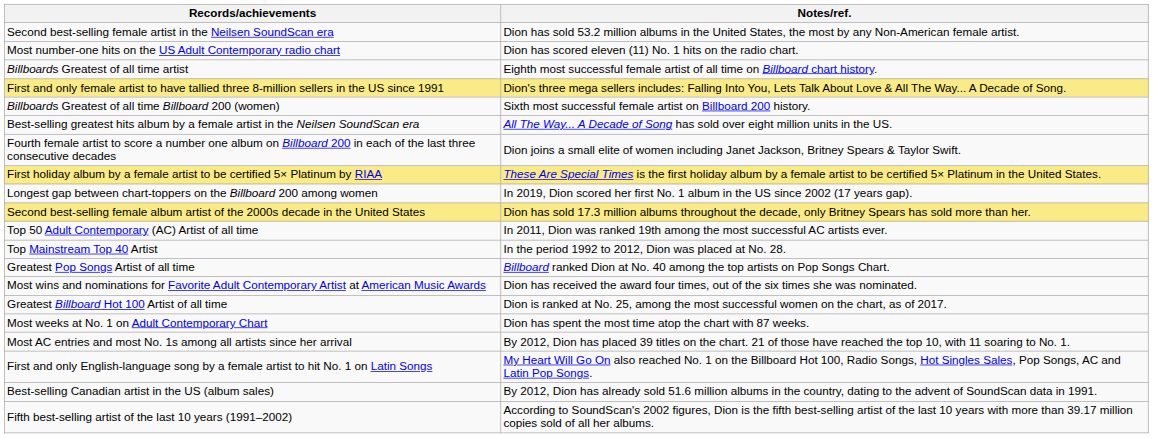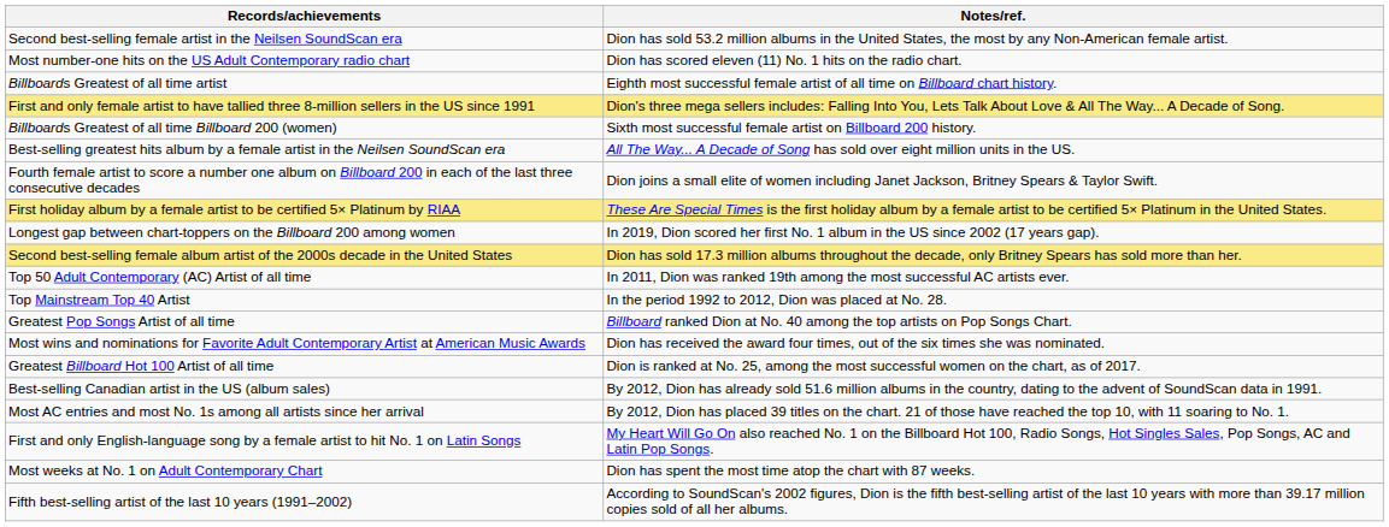 <table class="wikitable" style="text-align:left;">
 <tr>
 <th>Records/achievements</th>
 <th>Notes/ref.</th>
 </tr>
 <tr>
 <td>Second best-selling female artist in the <a href='#'>Neilsen SoundScan era</a></td>
 <td>Dion has sold 53.2 million albums in the United States, the most by any Non-American female artist.</td>
 </tr>
 <tr>
 <td>Most number-one hits on the <a href='#'>US Adult Contemporary radio chart</a></td>
 <td>Dion has scored eleven (11) No. 1 hits on the radio chart.</td>
 </tr>
 <tr>
 <td><em>Billboard</em>s Greatest of all time artist</td>
 <td>Eighth most successful female artist of all time on <a href='#'><em>Billboard</em> chart history</a>.</td>
 </tr>
 <tr style="background:#FAEB86" scope="row">
 <td>First and only female artist to have tallied three 8-million sellers in the US since 1991</td>
 <td>Dion's three mega sellers includes: Falling Into You, Lets Talk About Love & All The Way... A Decade of Song.</td>
 </tr>
 <tr>
 <td><em>Billboard</em>s Greatest of all time <em>Billboard</em> 200 (women)</td>
 <td>Sixth most successful female artist on <a href='#'>Billboard 200</a> history.</td>
 </tr>
 <tr>
 <td>Best-selling greatest hits album by a female artist in the <em>Neilsen SoundScan era</em></td>
 <td><a href='#'><em>All The Way... A Decade of Song</em></a> has sold over eight million units in the US.</td>
 </tr>
 <tr>
 <td>Fourth female artist to score a number one album on <a href='#'><em>Billboard</em> 200</a> in each of the last three consecutive decades</td>
 <td>Dion joins a small elite of women including Janet Jackson, Britney Spears & Taylor Swift.</td>
 </tr>
 <tr scope="row" style="background:#FAEB86">
 <td>First holiday album by a female artist to be certified 5× Platinum by <a href='#'>RIAA</a></td>
 <td><em><a href='#'>These Are Special Times</a></em> is the first holiday album by a female artist to be certified 5× Platinum in the United States.</td>
 </tr>
 <tr>
 <td>Longest gap between chart-toppers on the <em>Billboard</em> 200 among women</td>
 <td>In 2019, Dion scored her first No. 1 album in the US since 2002 (17 years gap).</td>
 </tr>
 <tr scope="row" style="background:#FAEB86">
 <td>Second best-selling female album artist of the 2000s decade in the United States</td>
 <td>Dion has sold 17.3 million albums throughout the decade, only Britney Spears has sold more than her.</td>
 </tr>
 <tr>
 <td>Top 50 <a href='#'>Adult Contemporary</a> (AC) Artist of all time</td>
 <td>In 2011, Dion was ranked 19th among the most successful AC artists ever.</td>
 </tr>
 <tr>
 <td>Top <a href='#'>Mainstream Top 40</a> Artist</td>
 <td>In the period 1992 to 2012, Dion was placed at No. 28.</td>
 </tr>
 <tr>
 <td>Greatest <a href='#'>Pop Songs</a> Artist of all time</td>
 <td><a href='#'><em>Billboard</em></a> ranked Dion at No. 40 among the top artists on Pop Songs Chart.</td>
 </tr>
 <tr>
 <td>Most wins and nominations for <a href='#'>Favorite Adult Contemporary Artist</a> at <a href='#'>American Music Awards</a></td>
 <td>Dion has received the award four times, out of the six times she was nominated.</td>
 </tr>
 <tr>
 <td>Greatest <a href='#'><em>Billboard</em> Hot 100</a> Artist of all time</td>
 <td>Dion is ranked at No. 25, among the most successful women on the chart, as of 2017.</td>
 </tr>
 <tr>
-<td>Most weeks at No. 1 on <a href='#'>Adult Contemporary Chart</a></td>
-<td>Dion has spent the most time atop the chart with 87 weeks.</td>
+<td>Best-selling Canadian artist in the US (album sales)</td>
+<td>By 2012, Dion has already sold 51.6 million albums in the country, dating to the advent of SoundScan data in 1991.</td>
 </tr>
 <tr>
 <td>Most AC entries and most No. 1s among all artists since her arrival</td>
 <td>By 2012, Dion has placed 39 titles on the chart. 21 of those have reached the top 10, with 11 soaring to No. 1.</td>
 </tr>
 <tr>
 <td>First and only English-language song by a female artist to hit No. 1 on <a href='#'>Latin Songs</a></td>
 <td><a href='#'>My Heart Will Go On</a> also reached No. 1 on the Billboard Hot 100, Radio Songs, <a href='#'>Hot Singles Sales</a>, Pop Songs, AC and <a href='#'>Latin Pop Songs</a>.</td>
 </tr>
 <tr>
-<td>Best-selling Canadian artist in the US (album sales)</td>
-<td>By 2012, Dion has already sold 51.6 million albums in the country, dating to the advent of SoundScan data in 1991.</td>
+<td>Most weeks at No. 1 on <a href='#'>Adult Contemporary Chart</a></td>
+<td>Dion has spent the most time atop the chart with 87 weeks.</td>
 </tr>
 <tr>
 <td>Fifth best-selling artist of the last 10 years (1991–2002)</td>
 <td>According to SoundScan's 2002 figures, Dion is the fifth best-selling artist of the last 10 years with more than 39.17 million copies sold of all her albums.</td>
 </tr>
 </table>
